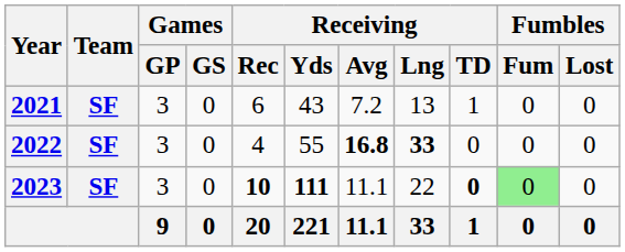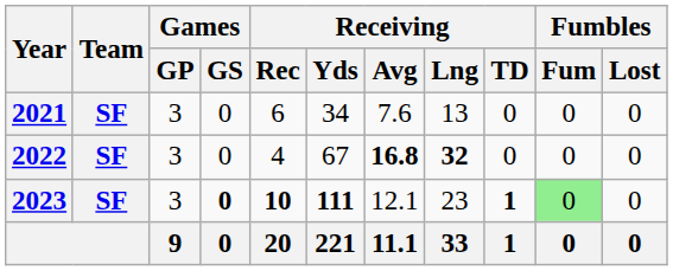 <table class="wikitable" style="text-align:center;">
 <tr>
 <th rowspan="2">Year</th>
 <th rowspan="2">Team</th>
 <th colspan="2">Games</th>
 <th colspan="5">Receiving</th>
 <th colspan="2">Fumbles</th>
 </tr>
 <tr>
 <th>GP</th>
 <th>GS</th>
 <th>Rec</th>
 <th>Yds</th>
 <th>Avg</th>
 <th>Lng</th>
 <th>TD</th>
 <th>Fum</th>
 <th>Lost</th>
 </tr>
 <tr>
 <th><a href='#'>2021</a></th>
 <th><a href='#'>SF</a></th>
 <td>3</td>
 <td>0</td>
 <td>6</td>
-<td>43</td>
-<td>7.2</td>
+<td>34</td>
+<td>7.6</td>
 <td>13</td>
-<td>1</td>
+<td>0</td>
 <td>0</td>
 <td>0</td>
 </tr>
 <tr>
 <th><a href='#'>2022</a></th>
 <th><a href='#'>SF</a></th>
 <td>3</td>
 <td>0</td>
 <td>4</td>
-<td>55</td>
+<td>67</td>
 <td><strong>16.8</strong></td>
-<td><strong>33</strong></td>
+<td><strong>32</strong></td>
 <td>0</td>
 <td>0</td>
 <td>0</td>
 </tr>
 <tr>
 <th><a href='#'>2023</a></th>
 <th><a href='#'>SF</a></th>
 <td>3</td>
-<td>0</td>
+<td><strong>0</strong></td>
 <td><strong>10</strong></td>
 <td><strong>111</strong></td>
-<td>11.1</td>
-<td>22</td>
-<td><strong>0</strong></td>
+<td>12.1</td>
+<td>23</td>
+<td><strong>1</strong></td>
 <td style="background: lightgreen;">0</td>
 <td>0</td>
 </tr>
 <tr>
 <th colspan="2"></th>
 <th>9</th>
 <th>0</th>
 <th>20</th>
 <th>221</th>
 <th>11.1</th>
 <th>33</th>
 <th>1</th>
 <th>0</th>
 <th>0</th>
 </tr>
 </table>
